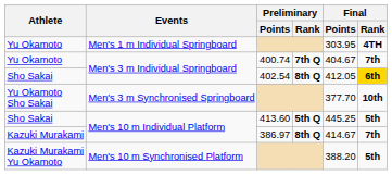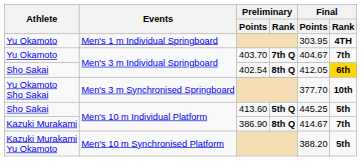 <table class=wikitable style="font-size:90%">
 <tr>
 <th rowspan=2>Athlete</th>
 <th rowspan=2>Events</th>
 <th colspan=2>Preliminary</th>
 <th colspan=2>Final</th>
 </tr>
 <tr>
 <th>Points</th>
 <th>Rank</th>
 <th>Points</th>
 <th>Rank</th>
 </tr>
 <tr>
 <td><a href='#'>Yu Okamoto</a></td>
 <td><a href='#'>Men's 1 m Individual Springboard</a></td>
 <td colspan="2" style="background:wheat;"></td>
 <td align=center>303.95</td>
 <td align=center><strong>4TH</strong></td>
 </tr>
 <tr>
 <td><a href='#'>Yu Okamoto</a></td>
 <td rowspan=2><a href='#'>Men's 3 m Individual Springboard</a></td>
-<td align=center>400.74</td>
+<td align=center>403.70</td>
 <td align=center><strong>7th Q</strong></td>
 <td align=center>404.67</td>
 <td align=center><strong>7th</strong></td>
 </tr>
 <tr>
 <td><a href='#'>Sho Sakai</a></td>
 <td align=center>402.54</td>
 <td align=center><strong>8th Q</strong></td>
 <td align=center>412.05</td>
 <td align=center style="background: gold;"><strong>6th</strong></td>
 </tr>
 <tr>
 <td><a href='#'>Yu Okamoto</a><br><a href='#'>Sho Sakai</a></td>
 <td><a href='#'>Men's 3 m Synchronised Springboard</a></td>
 <td colspan="2" style="background:wheat;"></td>
 <td align=center>377.70</td>
 <td align=center><strong>10th</strong></td>
 </tr>
 <tr>
 <td><a href='#'>Sho Sakai</a></td>
 <td rowspan=2><a href='#'>Men's 10 m Individual Platform</a></td>
 <td align=center>413.60</td>
 <td align=center><strong>5th Q</strong></td>
 <td align=center>445.25</td>
 <td align=center><strong>5th</strong></td>
 </tr>
 <tr>
 <td><a href='#'>Kazuki Murakami</a></td>
-<td align=center>386.97</td>
+<td align=center>386.90</td>
 <td align=center><strong>8th Q</strong></td>
 <td align=center>414.67</td>
 <td align=center><strong>7th</strong></td>
 </tr>
 <tr>
 <td><a href='#'>Kazuki Murakami</a><br><a href='#'>Yu Okamoto</a></td>
 <td><a href='#'>Men's 10 m Synchronised Platform</a></td>
 <td colspan="2" style="background:wheat;"></td>
 <td align=center>388.20</td>
 <td align=center><strong>5th</strong></td>
 </tr>
 </table>
